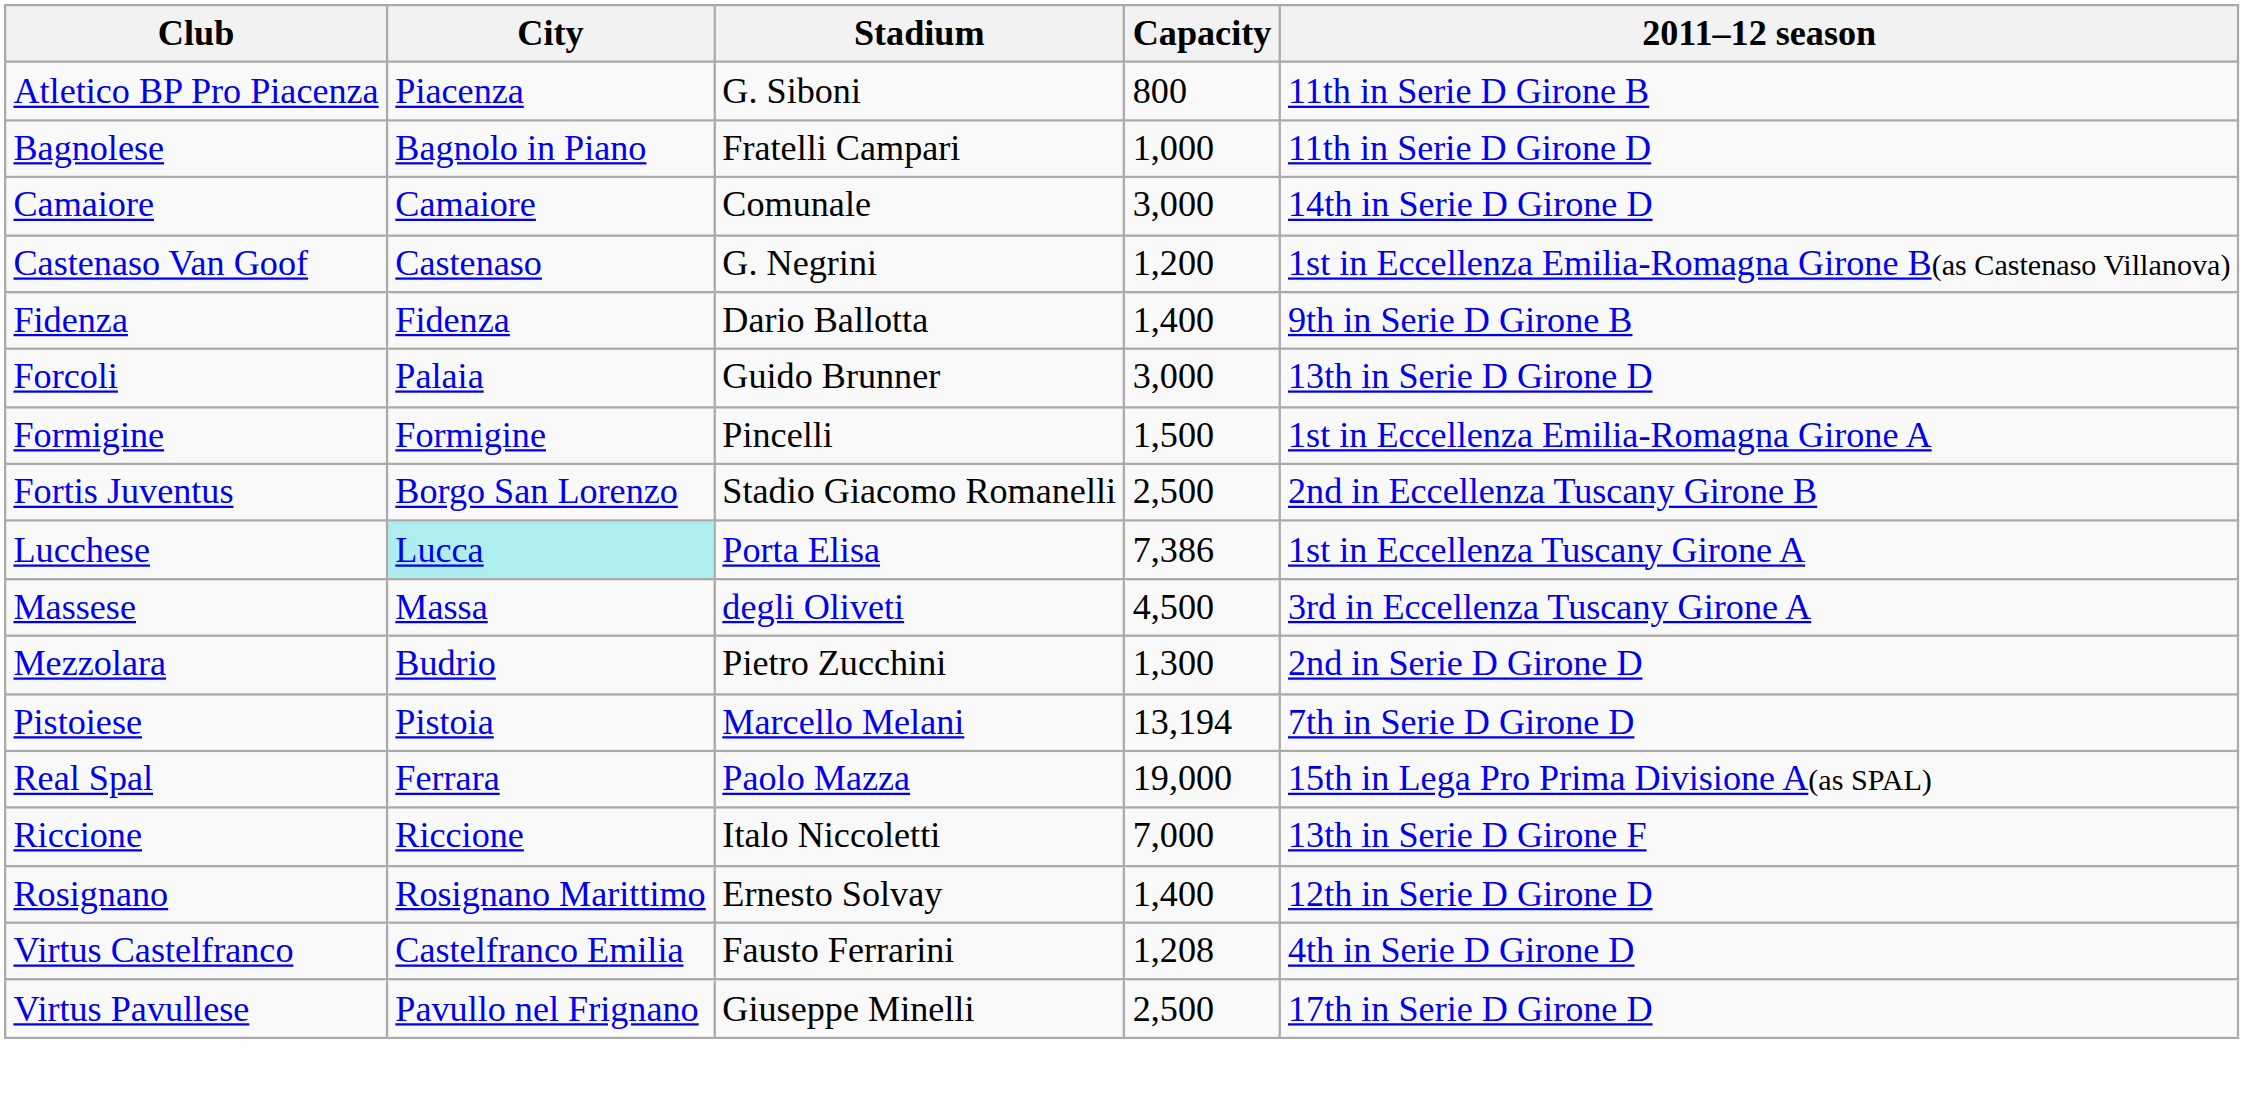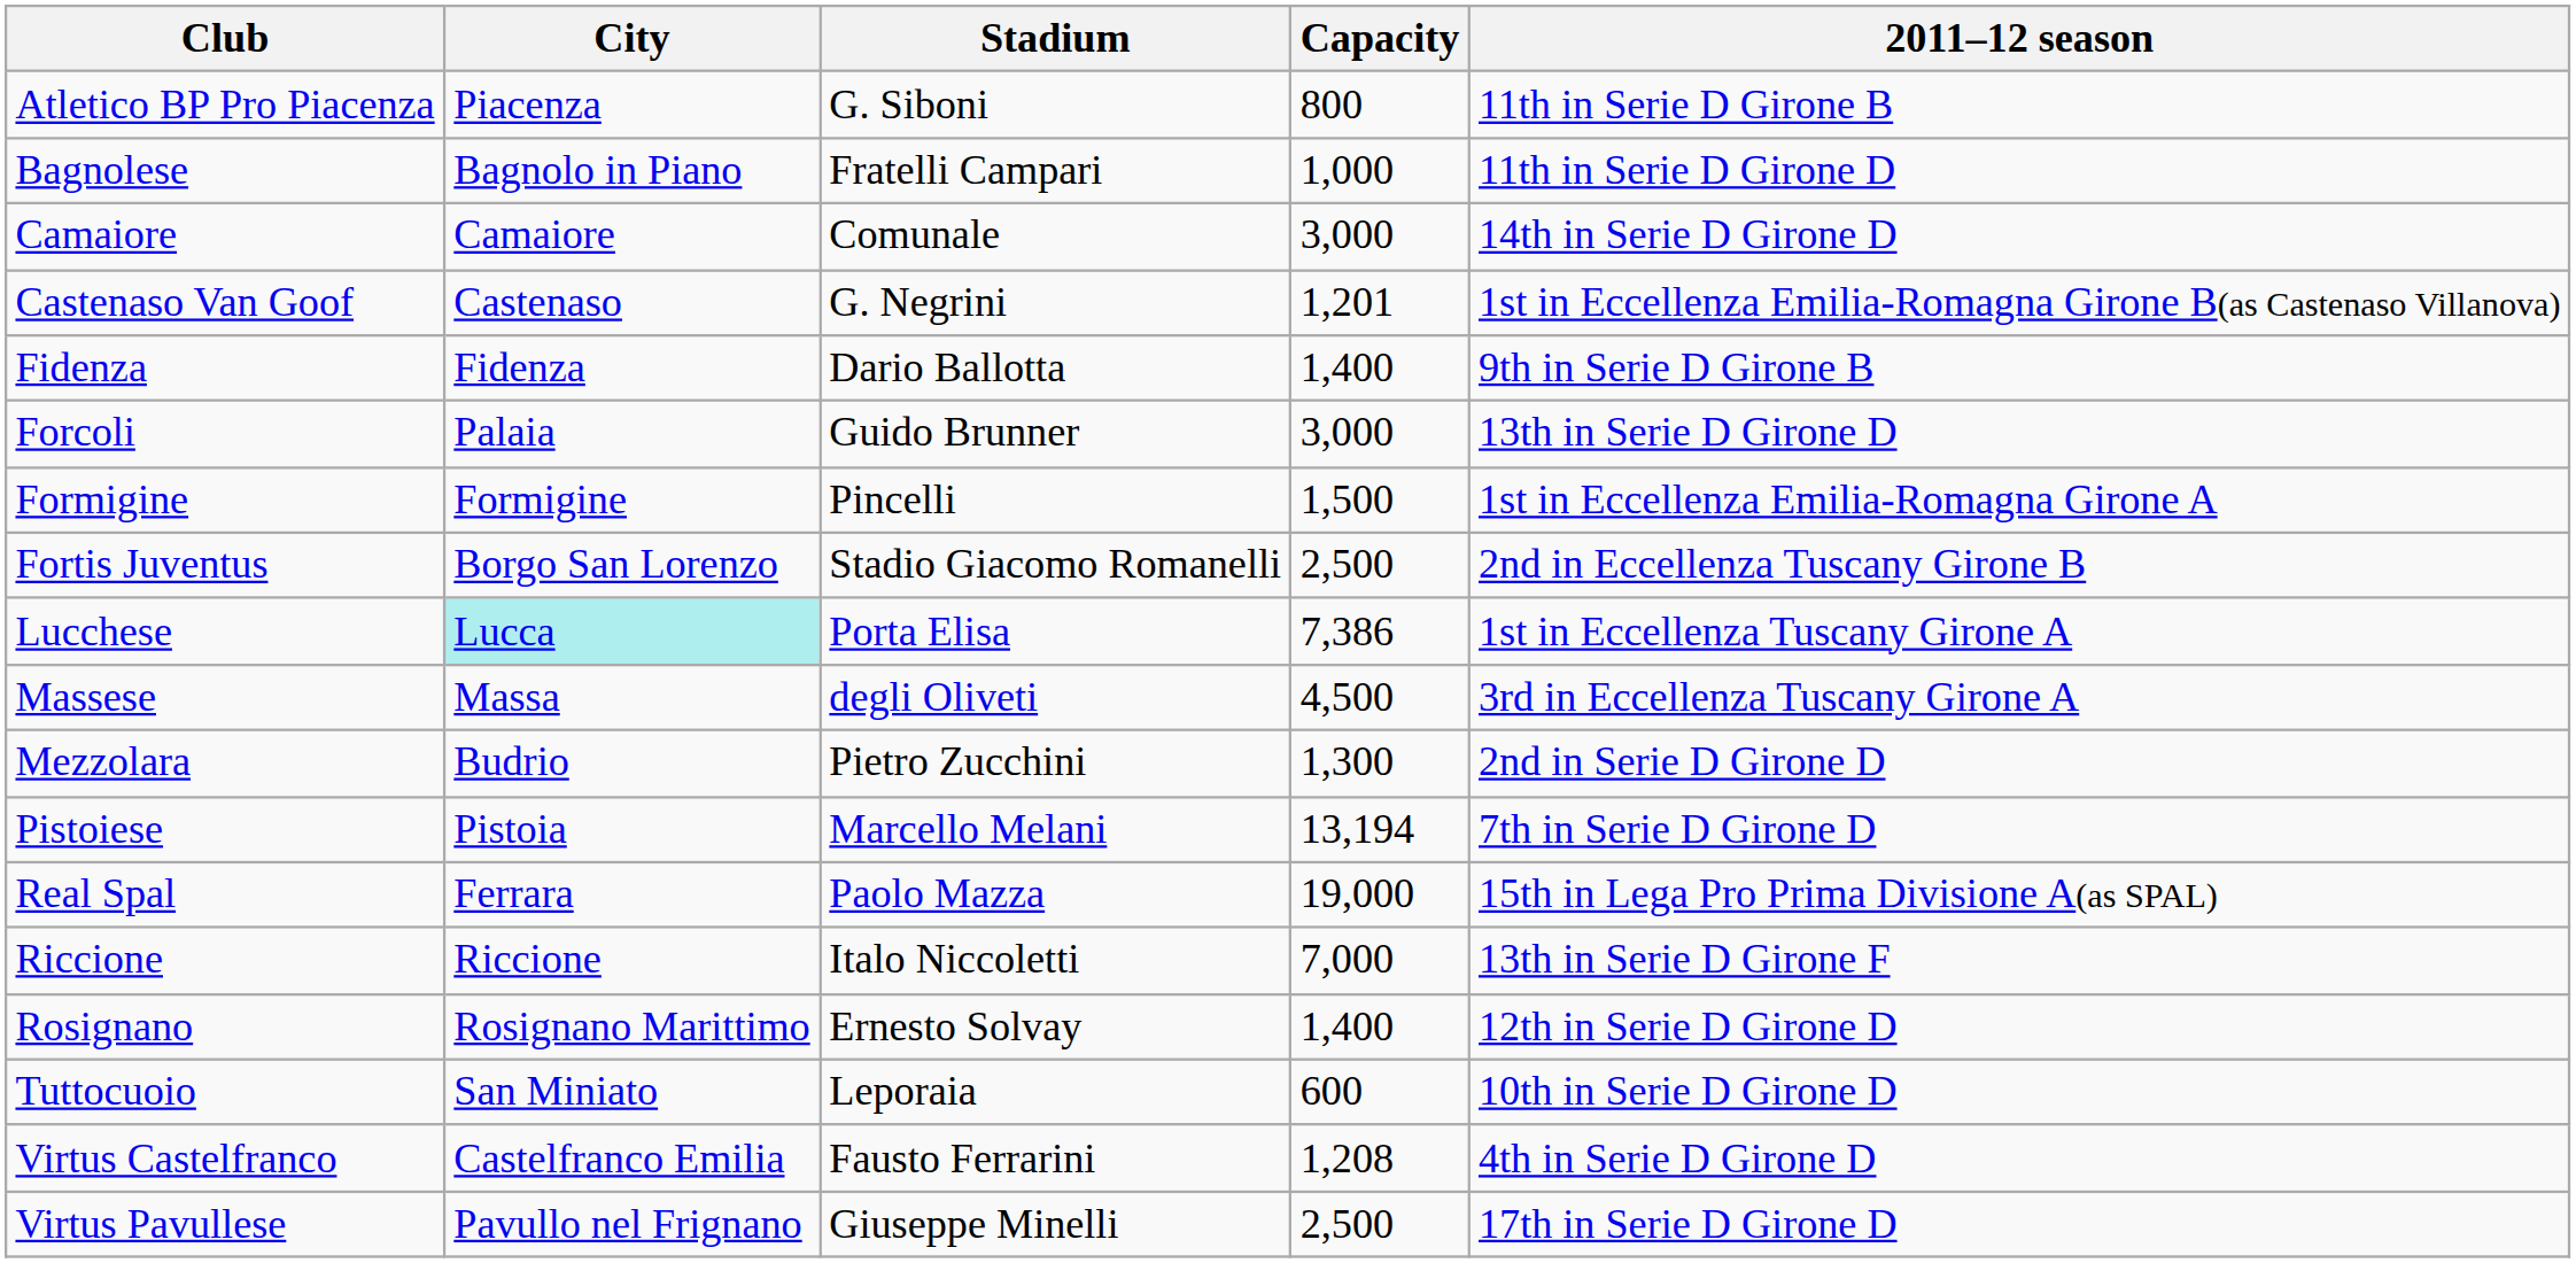 <table class="wikitable sortable">
 <tr>
 <th>Club</th>
 <th>City</th>
 <th>Stadium</th>
 <th>Capacity</th>
 <th>2011–12 season</th>
 </tr>
 <tr>
 <td><a href='#'>Atletico BP Pro Piacenza</a></td>
 <td><a href='#'>Piacenza</a></td>
 <td>G. Siboni</td>
 <td>800</td>
 <td><a href='#'>11th in Serie D Girone B</a></td>
 </tr>
 <tr>
 <td><a href='#'>Bagnolese</a></td>
 <td><a href='#'>Bagnolo in Piano</a></td>
 <td>Fratelli Campari</td>
 <td>1,000</td>
 <td><a href='#'>11th in Serie D Girone D</a></td>
 </tr>
 <tr>
 <td><a href='#'>Camaiore</a></td>
 <td><a href='#'>Camaiore</a></td>
 <td>Comunale</td>
 <td>3,000</td>
 <td><a href='#'>14th in Serie D Girone D</a></td>
 </tr>
 <tr>
 <td><a href='#'>Castenaso Van Goof</a></td>
 <td><a href='#'>Castenaso</a></td>
 <td>G. Negrini</td>
-<td>1,200</td>
+<td>1,201</td>
 <td><a href='#'>1st in Eccellenza Emilia-Romagna Girone B</a><small>(as Castenaso Villanova)</small></td>
 </tr>
 <tr>
 <td><a href='#'>Fidenza</a></td>
 <td><a href='#'>Fidenza</a></td>
 <td>Dario Ballotta</td>
 <td>1,400</td>
 <td><a href='#'>9th in Serie D Girone B</a></td>
 </tr>
 <tr>
 <td><a href='#'>Forcoli</a></td>
 <td><a href='#'>Palaia</a></td>
 <td>Guido Brunner</td>
 <td>3,000</td>
 <td><a href='#'>13th in Serie D Girone D</a></td>
 </tr>
 <tr>
 <td><a href='#'>Formigine</a></td>
 <td><a href='#'>Formigine</a></td>
 <td>Pincelli</td>
 <td>1,500</td>
 <td><a href='#'>1st in Eccellenza Emilia-Romagna Girone A</a></td>
 </tr>
 <tr>
 <td><a href='#'>Fortis Juventus</a></td>
 <td><a href='#'>Borgo San Lorenzo</a></td>
 <td>Stadio Giacomo Romanelli</td>
 <td>2,500</td>
 <td><a href='#'>2nd in Eccellenza Tuscany Girone B</a></td>
 </tr>
 <tr>
 <td><a href='#'>Lucchese</a></td>
 <td style="background: paleturquoise;"><a href='#'>Lucca</a></td>
 <td><a href='#'>Porta Elisa</a></td>
 <td>7,386</td>
 <td><a href='#'>1st in Eccellenza Tuscany Girone A</a></td>
 </tr>
 <tr>
 <td><a href='#'>Massese</a></td>
 <td><a href='#'>Massa</a></td>
 <td><a href='#'>degli Oliveti</a></td>
 <td>4,500</td>
 <td><a href='#'>3rd in Eccellenza Tuscany Girone A</a></td>
 </tr>
 <tr>
 <td><a href='#'>Mezzolara</a></td>
 <td><a href='#'>Budrio</a></td>
 <td>Pietro Zucchini</td>
 <td>1,300</td>
 <td><a href='#'>2nd in Serie D Girone D</a></td>
 </tr>
 <tr>
 <td><a href='#'>Pistoiese</a></td>
 <td><a href='#'>Pistoia</a></td>
 <td><a href='#'>Marcello Melani</a></td>
 <td>13,194</td>
 <td><a href='#'>7th in Serie D Girone D</a></td>
 </tr>
 <tr>
 <td><a href='#'>Real Spal</a></td>
 <td><a href='#'>Ferrara</a></td>
 <td><a href='#'>Paolo Mazza</a></td>
 <td>19,000</td>
 <td><a href='#'>15th in Lega Pro Prima Divisione A</a><small>(as SPAL)</small></td>
 </tr>
 <tr>
 <td><a href='#'>Riccione</a></td>
 <td><a href='#'>Riccione</a></td>
 <td>Italo Niccoletti</td>
 <td>7,000</td>
 <td><a href='#'>13th in Serie D Girone F</a></td>
 </tr>
 <tr>
 <td><a href='#'>Rosignano</a></td>
 <td><a href='#'>Rosignano Marittimo</a></td>
 <td>Ernesto Solvay</td>
 <td>1,400</td>
 <td><a href='#'>12th in Serie D Girone D</a></td>
 </tr>
 <tr>
+<td><a href='#'>Tuttocuoio</a></td>
+<td><a href='#'>San Miniato</a></td>
+<td>Leporaia</td>
+<td>600</td>
+<td><a href='#'>10th in Serie D Girone D</a></td>
+</tr>
+<tr>
 <td><a href='#'>Virtus Castelfranco</a></td>
 <td><a href='#'>Castelfranco Emilia</a></td>
 <td>Fausto Ferrarini</td>
 <td>1,208</td>
 <td><a href='#'>4th in Serie D Girone D</a></td>
 </tr>
 <tr>
 <td><a href='#'>Virtus Pavullese</a></td>
 <td><a href='#'>Pavullo nel Frignano</a></td>
 <td>Giuseppe Minelli</td>
 <td>2,500</td>
 <td><a href='#'>17th in Serie D Girone D</a></td>
 </tr>
 </table>
